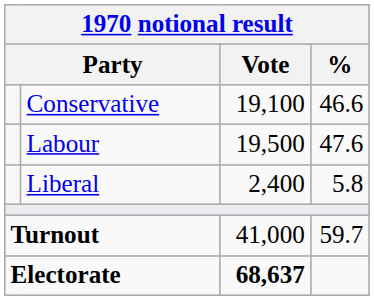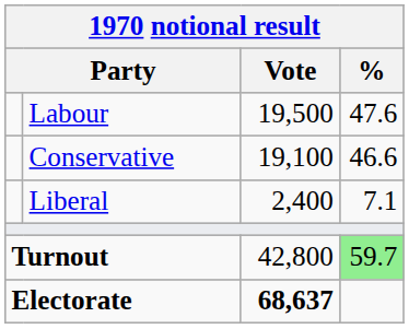 <table class="wikitable">
 <tr>
 <th colspan="4"><a href='#'>1970</a> <a href='#'>notional result</a></th>
 </tr>
 <tr>
 <th bgcolor="#DDDDFF" width="130px" colspan="2">Party</th>
 <th bgcolor="#DDDDFF" width="50px">Vote</th>
 <th bgcolor="#DDDDFF" width="30px">%</th>
 </tr>
 <tr>
 <td></td>
+<td><a href='#'>Labour</a></td>
+<td align=right>19,500</td>
+<td align=right>47.6</td>
+</tr>
+<tr>
+<td></td>
 <td><a href='#'>Conservative</a></td>
 <td align=right>19,100</td>
 <td align=right>46.6</td>
 </tr>
 <tr>
 <td></td>
-<td><a href='#'>Labour</a></td>
-<td align=right>19,500</td>
-<td align=right>47.6</td>
-</tr>
-<tr>
-<td></td>
 <td><a href='#'>Liberal</a></td>
 <td align=right>2,400</td>
-<td align=right>5.8</td>
+<td align=right>7.1</td>
 </tr>
 <tr>
 <td colspan="4" bgcolor="#EAECF0"></td>
 </tr>
 <tr>
 <td colspan="2"><strong>Turnout</strong></td>
-<td align=right>41,000</td>
-<td align=right>59.7</td>
+<td align=right>42,800</td>
+<td align=right style="background: lightgreen;">59.7</td>
 </tr>
 <tr>
 <td colspan="2"><strong>Electorate</strong></td>
 <td align=right><strong>68,637</strong></td>
 </tr>
 </table>
